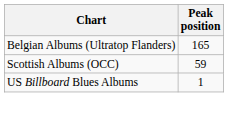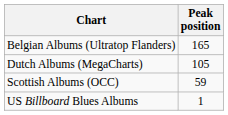 <table class="wikitable">
 <tr>
 <th>Chart</th>
 <th>Peak<br>position</th>
 </tr>
 <tr>
 <td>Belgian Albums (Ultratop Flanders)</td>
 <td align=center>165</td>
 </tr>
 <tr>
+<td>Dutch Albums (MegaCharts)</td>
+<td align=center>105</td>
+</tr>
+<tr>
 <td>Scottish Albums (OCC)</td>
 <td align=center>59</td>
 </tr>
 <tr>
 <td>US <em>Billboard</em> Blues Albums</td>
 <td align=center>1</td>
 </tr>
 </table>
